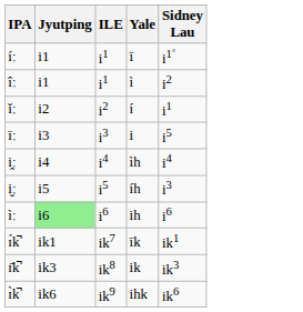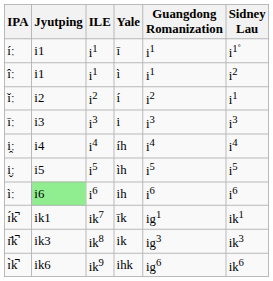 <table class="wikitable sortable">
 <tr>
 <th>IPA</th>
 <th>Jyutping</th>
 <th>ILE</th>
 <th>Yale</th>
+<th>Guangdong<br>Romanization</th>
 <th>Sidney<br>Lau</th>
 </tr>
 <tr>
 <td>íː</td>
 <td>i1 </td>
 <td>i<sup>1</sup></td>
 <td>ī</td>
+<td>i<sup>1</sup></td>
 <td>i<sup>1˚</sup></td>
 </tr>
 <tr>
 <td>îː</td>
 <td>i1</td>
 <td>i<sup>1</sup></td>
 <td>ì</td>
+<td>i<sup>1</sup></td>
 <td>i<sup>2</sup></td>
 </tr>
 <tr>
 <td>ǐː</td>
 <td>i2</td>
 <td>i<sup>2</sup></td>
 <td>í</td>
+<td>i<sup>2</sup></td>
 <td>i<sup>1</sup></td>
 </tr>
 <tr>
 <td>īː</td>
 <td>i3</td>
 <td>i<sup>3</sup></td>
 <td>i</td>
-<td>i<sup>5</sup></td>
+<td>i<sup>3</sup></td>
+<td>i<sup>3</sup></td>
 </tr>
 <tr>
 <td>i̭ː</td>
 <td>i4</td>
 <td>i<sup>4</sup></td>
-<td>ìh</td>
+<td>íh</td>
+<td>i<sup>4</sup></td>
 <td>i<sup>4</sup></td>
 </tr>
 <tr>
 <td>i̬ː</td>
 <td>i5</td>
 <td>i<sup>5</sup></td>
-<td>íh</td>
-<td>i<sup>3</sup></td>
+<td>ìh</td>
+<td>i<sup>5</sup></td>
+<td>i<sup>5</sup></td>
 </tr>
 <tr>
 <td>ìː</td>
 <td style="background: lightgreen;">i6</td>
 <td>i<sup>6</sup></td>
 <td>ih</td>
 <td>i<sup>6</sup></td>
+<td>i<sup>6</sup></td>
 </tr>
 <tr>
 <td>ɪ́k̚</td>
 <td>ik1</td>
 <td>ik<sup>7</sup></td>
 <td>īk</td>
+<td>ig<sup>1</sup></td>
 <td>ik<sup>1</sup></td>
 </tr>
 <tr>
 <td>ɪ̄k̚</td>
 <td>ik3</td>
 <td>ik<sup>8</sup></td>
 <td>ik</td>
+<td>ig<sup>3</sup></td>
 <td>ik<sup>3</sup></td>
 </tr>
 <tr>
 <td>ɪ̀k̚</td>
 <td>ik6</td>
 <td>ik<sup>9</sup></td>
 <td>ihk</td>
+<td>ig<sup>6</sup></td>
 <td>ik<sup>6</sup></td>
 </tr>
 </table>
